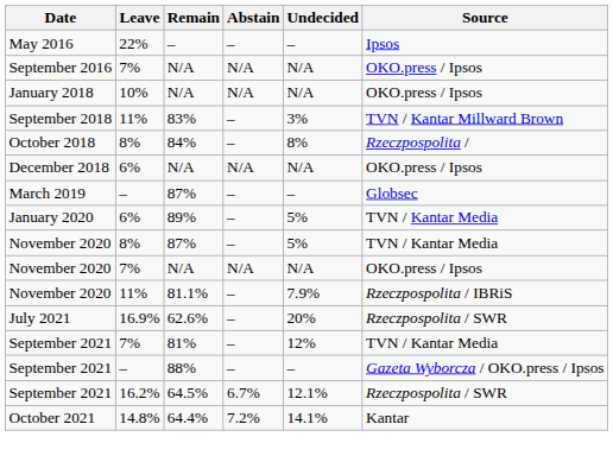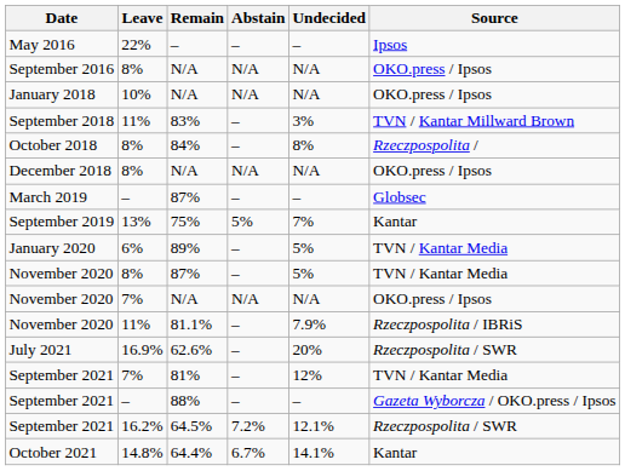 <table class="wikitable">
 <tr>
 <th>Date</th>
 <th>Leave</th>
 <th>Remain</th>
 <th>Abstain</th>
 <th>Undecided</th>
 <th>Source</th>
 </tr>
 <tr>
 <td>May 2016</td>
 <td>22%</td>
 <td>–</td>
 <td>–</td>
 <td>–</td>
 <td><a href='#'>Ipsos</a></td>
 </tr>
 <tr>
 <td>September 2016</td>
-<td>7%</td>
+<td>8%</td>
 <td>N/A</td>
 <td>N/A</td>
 <td>N/A</td>
 <td><a href='#'>OKO.press</a> / Ipsos</td>
 </tr>
 <tr>
 <td>January 2018</td>
 <td>10%</td>
 <td>N/A</td>
 <td>N/A</td>
 <td>N/A</td>
 <td>OKO.press / Ipsos</td>
 </tr>
 <tr>
 <td>September 2018</td>
 <td>11%</td>
 <td>83%</td>
 <td>–</td>
 <td>3%</td>
 <td><a href='#'>TVN</a> / <a href='#'>Kantar Millward Brown</a></td>
 </tr>
 <tr>
 <td>October 2018</td>
 <td>8%</td>
 <td>84%</td>
 <td>–</td>
 <td>8%</td>
 <td><em><a href='#'>Rzeczpospolita</a></em> / </td>
 </tr>
 <tr>
 <td>December 2018</td>
-<td>6%</td>
+<td>8%</td>
 <td>N/A</td>
 <td>N/A</td>
 <td>N/A</td>
 <td>OKO.press / Ipsos</td>
 </tr>
 <tr>
 <td>March 2019</td>
 <td>–</td>
 <td>87%</td>
 <td>–</td>
 <td>–</td>
 <td><a href='#'>Globsec</a></td>
+</tr>
+<tr>
+<td>September 2019</td>
+<td>13%</td>
+<td>75%</td>
+<td>5%</td>
+<td>7%</td>
+<td>Kantar</td>
 </tr>
 <tr>
 <td>January 2020</td>
 <td>6%</td>
 <td>89%</td>
 <td>–</td>
 <td>5%</td>
 <td>TVN / <a href='#'>Kantar Media</a></td>
 </tr>
 <tr>
 <td>November 2020</td>
 <td>8%</td>
 <td>87%</td>
 <td>–</td>
 <td>5%</td>
 <td>TVN / Kantar Media</td>
 </tr>
 <tr>
 <td>November 2020</td>
 <td>7%</td>
 <td>N/A</td>
 <td>N/A</td>
 <td>N/A</td>
 <td>OKO.press / Ipsos</td>
 </tr>
 <tr>
 <td>November 2020</td>
 <td>11%</td>
 <td>81.1%</td>
 <td>–</td>
 <td>7.9%</td>
 <td><em>Rzeczpospolita</em> / IBRiS</td>
 </tr>
 <tr>
 <td>July 2021</td>
 <td>16.9%</td>
 <td>62.6%</td>
 <td>–</td>
 <td>20%</td>
 <td><em>Rzeczpospolita</em> / SWR</td>
 </tr>
 <tr>
 <td>September 2021</td>
 <td>7%</td>
 <td>81%</td>
 <td>–</td>
 <td>12%</td>
 <td>TVN / Kantar Media</td>
 </tr>
 <tr>
 <td>September 2021</td>
 <td>–</td>
 <td>88%</td>
 <td>–</td>
 <td>–</td>
 <td><em><a href='#'>Gazeta Wyborcza</a></em> / OKO.press / Ipsos</td>
 </tr>
 <tr>
 <td>September 2021</td>
 <td>16.2%</td>
 <td>64.5%</td>
-<td>6.7%</td>
+<td>7.2%</td>
 <td>12.1%</td>
 <td><em>Rzeczpospolita</em> / SWR</td>
 </tr>
 <tr>
 <td>October 2021</td>
 <td>14.8%</td>
 <td>64.4%</td>
-<td>7.2%</td>
+<td>6.7%</td>
 <td>14.1%</td>
 <td>Kantar</td>
 </tr>
 </table>
